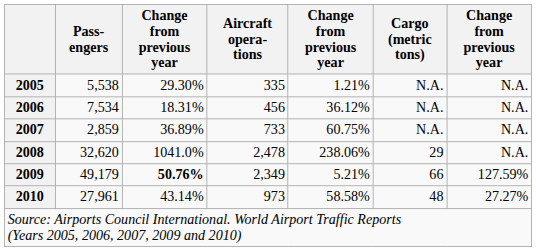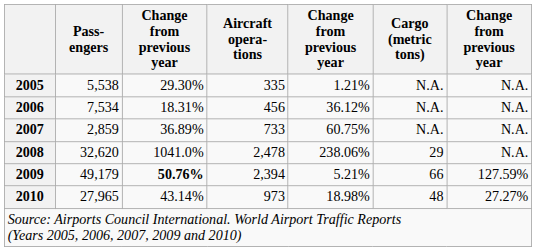 <table class="wikitable"  style="text-align:right; width:600px">
 <tr>
 <th style="width:20px"></th>
 <th style="width:20px">Pass-<br>engers</th>
 <th style="width:20px">Change from previous year</th>
 <th style="width:20px">Aircraft opera-<br>tions</th>
 <th style="width:20px">Change from previous year</th>
 <th style="width:20px">Cargo<br>(metric tons)</th>
 <th style="width:20px">Change from previous year</th>
 </tr>
 <tr>
 <th>2005</th>
 <td>5,538</td>
 <td> 29.30%</td>
 <td>335</td>
 <td>  1.21%</td>
 <td>N.A.</td>
 <td>N.A.</td>
 </tr>
 <tr>
 <th>2006</th>
 <td>7,534</td>
 <td> 18.31%</td>
 <td>456</td>
 <td> 36.12%</td>
 <td>N.A.</td>
 <td>N.A.</td>
 </tr>
 <tr>
 <th>2007</th>
 <td>2,859</td>
 <td> 36.89%</td>
 <td>733</td>
 <td> 60.75%</td>
 <td>N.A.</td>
 <td>N.A.</td>
 </tr>
 <tr>
 <th>2008</th>
 <td>32,620</td>
 <td>1041.0%</td>
 <td>2,478</td>
 <td>238.06%</td>
 <td>29</td>
 <td>N.A.</td>
 </tr>
 <tr>
 <th>2009</th>
 <td>49,179</td>
 <td><strong> 50.76%</strong></td>
-<td>2,349</td>
+<td>2,394</td>
 <td>  5.21%</td>
 <td>66</td>
 <td>127.59%</td>
 </tr>
 <tr>
 <th>2010</th>
-<td>27,961</td>
+<td>27,965</td>
 <td> 43.14%</td>
 <td>973</td>
-<td> 58.58%</td>
+<td> 18.98%</td>
 <td>48</td>
 <td> 27.27%</td>
 </tr>
 <tr>
 <td colspan="7" style="text-align:left;"><em>Source: Airports Council International. World Airport Traffic Reports<br>(Years 2005, 2006, 2007, 2009 and 2010)</em></td>
 </tr>
 </table>
